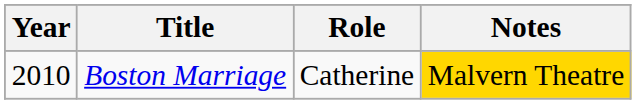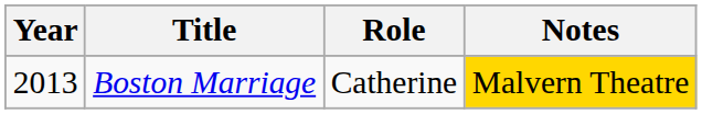 <table class="wikitable sortable">
 <tr>
 <th>Year</th>
 <th>Title</th>
 <th>Role</th>
 <th class="unsortable">Notes</th>
 </tr>
 <tr>
-<td>2010</td>
+<td>2013</td>
 <td><em><a href='#'>Boston Marriage</a></em></td>
 <td>Catherine</td>
 <td style="background: gold;">Malvern Theatre</td>
 </tr>
 </table>
